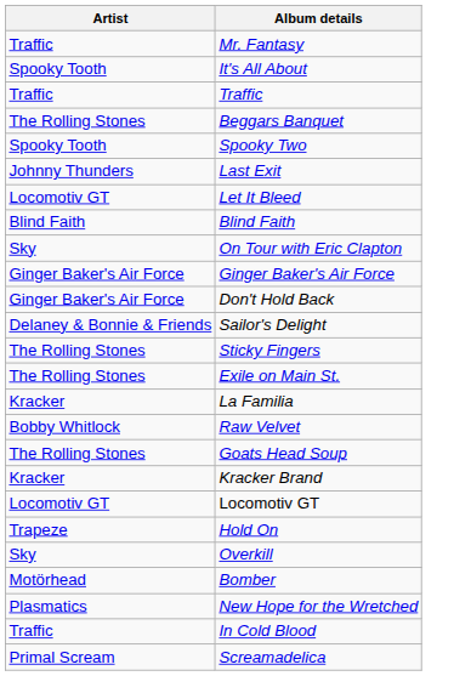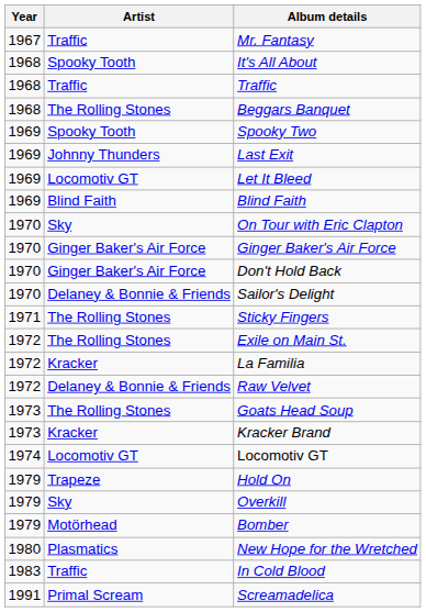 <table class="wikitable">
 <tr>
+<th><small>Year</small></th>
 <th><small>Artist</small></th>
 <th><small>Album details</small></th>
 </tr>
 <tr>
+<td>1967</td>
 <td><a href='#'>Traffic</a></td>
 <td><em><a href='#'>Mr. Fantasy</a></em></td>
 </tr>
 <tr>
+<td>1968</td>
 <td><a href='#'>Spooky Tooth</a></td>
 <td><em><a href='#'>It's All About</a></em></td>
 </tr>
 <tr>
+<td>1968</td>
 <td><a href='#'>Traffic</a></td>
 <td><em><a href='#'>Traffic</a></em></td>
 </tr>
 <tr>
+<td>1968</td>
 <td><a href='#'>The Rolling Stones</a></td>
 <td><em><a href='#'>Beggars Banquet</a></em></td>
 </tr>
 <tr>
+<td>1969</td>
 <td><a href='#'>Spooky Tooth</a></td>
 <td><em><a href='#'>Spooky Two</a></em></td>
 </tr>
 <tr>
+<td>1969</td>
 <td><a href='#'>Johnny Thunders</a></td>
 <td><em><a href='#'>Last Exit</a></em></td>
 </tr>
 <tr>
+<td>1969</td>
 <td><a href='#'>Locomotiv GT</a></td>
 <td><em><a href='#'>Let It Bleed</a></em></td>
 </tr>
 <tr>
+<td>1969</td>
 <td><a href='#'>Blind Faith</a></td>
 <td><em><a href='#'>Blind Faith</a></em></td>
 </tr>
 <tr>
+<td>1970</td>
 <td><a href='#'>Sky</a></td>
 <td><em><a href='#'>On Tour with Eric Clapton</a></em></td>
 </tr>
 <tr>
+<td>1970</td>
 <td><a href='#'>Ginger Baker's Air Force</a></td>
 <td><em><a href='#'>Ginger Baker's Air Force</a></em></td>
 </tr>
 <tr>
+<td>1970</td>
 <td><a href='#'>Ginger Baker's Air Force</a></td>
 <td><em>Don't Hold Back</em></td>
 </tr>
 <tr>
+<td>1970</td>
 <td><a href='#'>Delaney & Bonnie & Friends</a></td>
 <td><em>Sailor's Delight</em></td>
 </tr>
 <tr>
+<td>1971</td>
 <td><a href='#'>The Rolling Stones</a></td>
 <td><em><a href='#'>Sticky Fingers</a></em></td>
 </tr>
 <tr>
+<td>1972</td>
 <td><a href='#'>The Rolling Stones</a></td>
 <td><em><a href='#'>Exile on Main St.</a></em></td>
 </tr>
 <tr>
+<td>1972</td>
 <td><a href='#'>Kracker</a></td>
 <td><em>La Familia</em></td>
 </tr>
 <tr>
-<td><a href='#'>Bobby Whitlock</a></td>
+<td>1972</td>
+<td><a href='#'>Delaney & Bonnie & Friends</a></td>
 <td><em><a href='#'>Raw Velvet</a></em></td>
 </tr>
 <tr>
+<td>1973</td>
 <td><a href='#'>The Rolling Stones</a></td>
 <td><em><a href='#'>Goats Head Soup</a></em></td>
 </tr>
 <tr>
+<td>1973</td>
 <td><a href='#'>Kracker</a></td>
 <td><em>Kracker Brand</em></td>
 </tr>
 <tr>
+<td>1974</td>
 <td><a href='#'>Locomotiv GT</a></td>
 <td>Locomotiv GT</td>
 </tr>
 <tr>
+<td>1979</td>
 <td><a href='#'>Trapeze</a></td>
 <td><em><a href='#'>Hold On</a></em></td>
 </tr>
 <tr>
+<td>1979</td>
 <td><a href='#'>Sky</a></td>
 <td><em><a href='#'>Overkill</a></em></td>
 </tr>
 <tr>
+<td>1979</td>
 <td><a href='#'>Motörhead</a></td>
 <td><em><a href='#'>Bomber</a></em></td>
 </tr>
 <tr>
+<td>1980</td>
 <td><a href='#'>Plasmatics</a></td>
 <td><em><a href='#'>New Hope for the Wretched</a></em></td>
 </tr>
 <tr>
+<td>1983</td>
 <td><a href='#'>Traffic</a></td>
 <td><em><a href='#'>In Cold Blood</a></em></td>
 </tr>
 <tr>
+<td>1991</td>
 <td><a href='#'>Primal Scream</a></td>
 <td><em><a href='#'>Screamadelica</a></em></td>
 </tr>
 </table>
